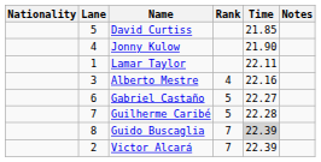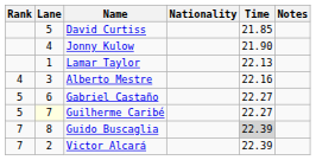 <table class="wikitable sortable" style="text-align:center">
 <tr>
-<th>Nationality</th>
+<th>Rank</th>
 <th>Lane</th>
 <th>Name</th>
-<th>Rank</th>
+<th>Nationality</th>
 <th>Time</th>
 <th>Notes</th>
 </tr>
 <tr>
-<td align="left"></td>
+<td></td>
 <td>5</td>
 <td align="left"><a href='#'>David Curtiss</a></td>
-<td></td>
+<td align="left"></td>
 <td>21.85</td>
 <td></td>
 </tr>
 <tr>
-<td align="left"></td>
+<td></td>
 <td>4</td>
 <td align="left"><a href='#'>Jonny Kulow</a></td>
-<td></td>
+<td align="left"></td>
 <td>21.90</td>
 <td></td>
 </tr>
 <tr>
-<td align="left"></td>
+<td></td>
 <td>1</td>
 <td align="left"><a href='#'>Lamar Taylor</a></td>
-<td></td>
-<td>22.11</td>
+<td align="left"></td>
+<td>22.13</td>
 <td></td>
 </tr>
 <tr>
-<td align="left"></td>
+<td>4</td>
 <td>3</td>
 <td align="left"><a href='#'>Alberto Mestre</a></td>
-<td>4</td>
+<td align="left"></td>
 <td>22.16</td>
 <td></td>
 </tr>
 <tr>
-<td align="left"></td>
+<td>5</td>
 <td>6</td>
 <td align="left"><a href='#'>Gabriel Castaño</a></td>
-<td>5</td>
+<td align="left"></td>
 <td>22.27</td>
 <td></td>
 </tr>
 <tr>
+<td>5</td>
+<td style="background: lightyellow;">7</td>
+<td align="left"><a href='#'>Guilherme Caribé</a></td>
 <td align="left"></td>
-<td>7</td>
-<td align="left"><a href='#'>Guilherme Caribé</a></td>
-<td>5</td>
-<td>22.28</td>
+<td>22.27</td>
 <td></td>
 </tr>
 <tr>
-<td align="left"></td>
+<td>7</td>
 <td>8</td>
 <td align="left"><a href='#'>Guido Buscaglia</a></td>
-<td>7</td>
+<td align="left"></td>
 <td style="background: lightgrey;">22.39</td>
 <td></td>
 </tr>
 <tr>
-<td align="left"></td>
+<td>7</td>
 <td>2</td>
 <td align="left"><a href='#'>Victor Alcará</a></td>
-<td>7</td>
+<td align="left"></td>
 <td>22.39</td>
 <td></td>
 </tr>
 </table>
